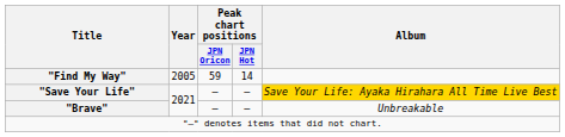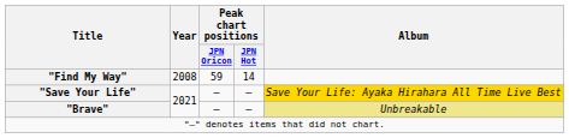 <table class="wikitable plainrowheaders" style="text-align:center;">
 <tr>
 <th scope="col" rowspan="2" style="width:16em;">Title</th>
 <th scope="col" rowspan="2">Year</th>
 <th scope="col" colspan="2">Peak chart positions</th>
 <th scope="col" rowspan="2">Album</th>
 </tr>
 <tr>
 <th style="width:3em;font-size:85%"><a href='#'>JPN<br>Oricon</a><br></th>
 <th style="width:3em;font-size:85%"><a href='#'>JPN<br>Hot</a><br></th>
 </tr>
 <tr>
 <th scope="row">"Find My Way"<br></th>
-<td>2005</td>
+<td>2008</td>
 <td>59</td>
 <td>14</td>
 <td></td>
 </tr>
 <tr>
 <th scope="row">"Save Your Life"<br></th>
 <td rowspan="2">2021</td>
 <td>—</td>
 <td>—</td>
 <td style="background: gold;"><em>Save Your Life: Ayaka Hirahara All Time Live Best</em></td>
 </tr>
 <tr>
 <th scope="row">"Brave"<br></th>
 <td>—</td>
 <td>—</td>
-<td><em>Unbreakable</em></td>
+<td style="background: khaki;"><em>Unbreakable</em></td>
 </tr>
 <tr>
 <td colspan="12" align="center" style="font-size:90%;">"—" denotes items that did not chart.</td>
 </tr>
 </table>
